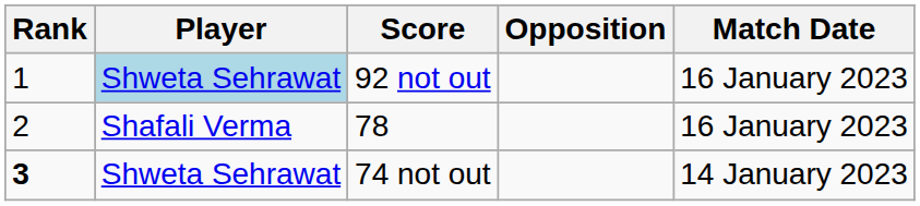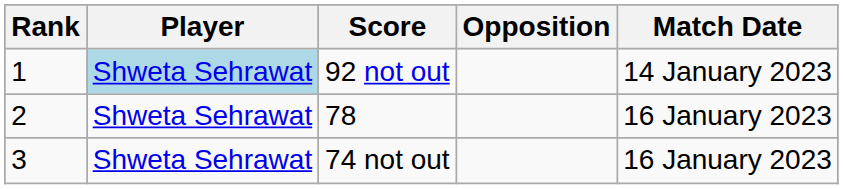 <table class="wikitable">
 <tr>
 <th>Rank</th>
 <th>Player</th>
 <th>Score</th>
 <th>Opposition</th>
 <th>Match Date</th>
 </tr>
 <tr>
 <td>1</td>
 <td style="background: lightblue;"><a href='#'>Shweta Sehrawat</a></td>
 <td>92 <a href='#'>not out</a></td>
 <td></td>
-<td>16 January 2023</td>
+<td>14 January 2023</td>
 </tr>
 <tr>
 <td>2</td>
-<td><a href='#'>Shafali Verma</a></td>
+<td><a href='#'>Shweta Sehrawat</a></td>
 <td>78</td>
 <td></td>
 <td>16 January 2023</td>
 </tr>
 <tr>
-<td><strong>3</strong></td>
+<td>3</td>
 <td><a href='#'>Shweta Sehrawat</a></td>
 <td>74 not out</td>
 <td></td>
-<td>14 January 2023</td>
+<td>16 January 2023</td>
 </tr>
 </table>
